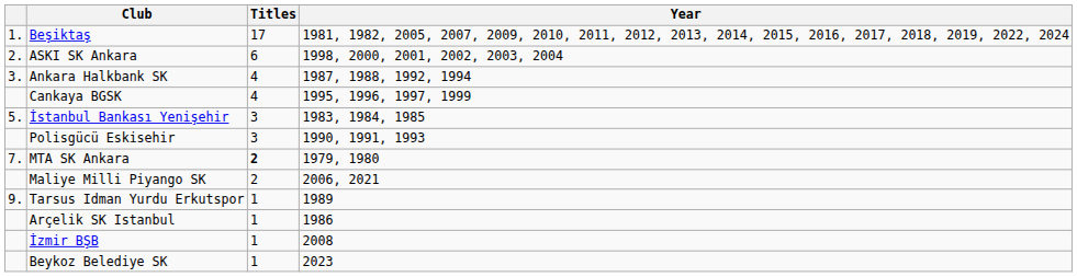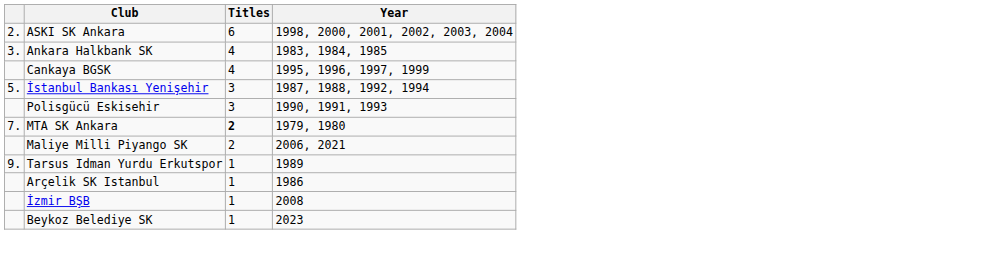 <table class="wikitable sortable" style="font-size:95%;">
 <tr style="background:#e9e9e9">
 <th></th>
 <th>Club</th>
 <th>Titles</th>
 <th>Year</th>
-</tr>
-<tr>
-<td>1.</td>
-<td><a href='#'>Beşiktaş</a></td>
-<td>17</td>
-<td>1981, 1982, 2005, 2007, 2009, 2010, 2011, 2012, 2013, 2014, 2015, 2016, 2017, 2018, 2019, 2022, 2024</td>
 </tr>
 <tr>
 <td>2.</td>
 <td>ASKI SK Ankara</td>
 <td>6</td>
 <td>1998, 2000, 2001, 2002, 2003, 2004</td>
 </tr>
 <tr>
 <td>3.</td>
 <td>Ankara Halkbank SK</td>
 <td>4</td>
-<td>1987, 1988, 1992, 1994</td>
+<td>1983, 1984, 1985</td>
 </tr>
 <tr>
 <td></td>
 <td>Cankaya BGSK</td>
 <td>4</td>
 <td>1995, 1996, 1997, 1999</td>
 </tr>
 <tr>
 <td>5.</td>
 <td><a href='#'>İstanbul Bankası Yenişehir</a></td>
 <td>3</td>
-<td>1983, 1984, 1985</td>
+<td>1987, 1988, 1992, 1994</td>
 </tr>
 <tr>
 <td></td>
 <td>Polisgücü Eskisehir</td>
 <td>3</td>
 <td>1990, 1991, 1993</td>
 </tr>
 <tr>
 <td>7.</td>
 <td>MTA SK Ankara</td>
 <td><strong>2</strong></td>
 <td>1979, 1980</td>
 </tr>
 <tr>
 <td></td>
 <td>Maliye Milli Piyango SK</td>
 <td>2</td>
 <td>2006, 2021</td>
 </tr>
 <tr>
 <td>9.</td>
 <td>Tarsus Idman Yurdu Erkutspor</td>
 <td>1</td>
 <td>1989</td>
 </tr>
 <tr>
 <td></td>
 <td>Arçelik SK Istanbul</td>
 <td>1</td>
 <td>1986</td>
 </tr>
 <tr>
 <td></td>
 <td><a href='#'>İzmir BŞB</a></td>
 <td>1</td>
 <td>2008</td>
 </tr>
 <tr>
 <td></td>
 <td>Beykoz Belediye SK</td>
 <td>1</td>
 <td>2023</td>
 </tr>
 </table>
